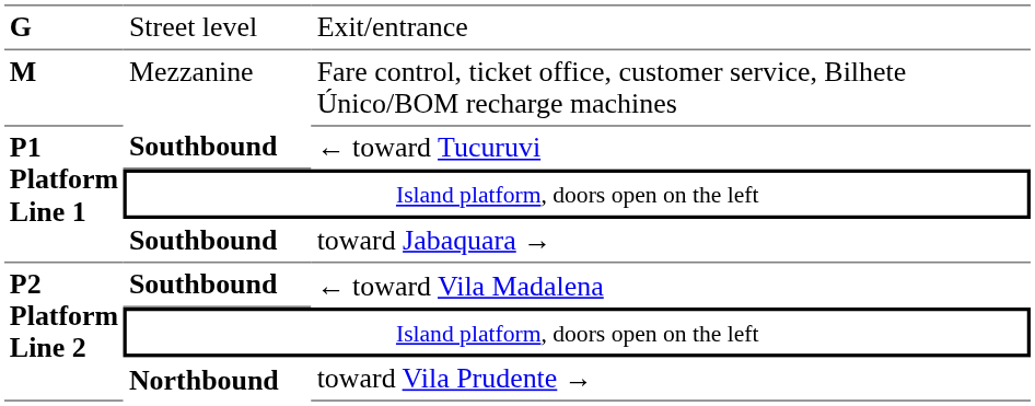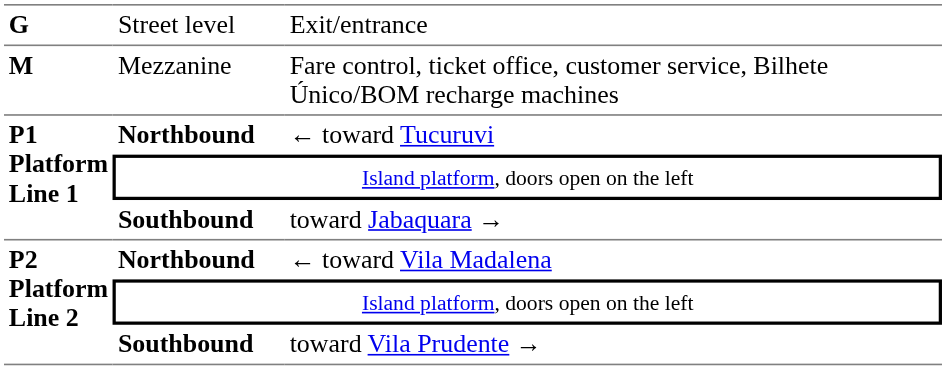 <table table border=0 cellspacing=0 cellpadding=3>
 <tr>
 <td style="border-top:solid 1px gray;vertical-align:top;" width=50><strong>G</strong></td>
 <td style="border-top:solid 1px gray;vertical-align:top;" width=100>Street level</td>
 <td style="border-top:solid 1px gray;vertical-align:top;" width=400>Exit/entrance</td>
 </tr>
 <tr>
 <td style="border-top:solid 1px gray;vertical-align:top;"><strong>M</strong></td>
 <td style="border-top:solid 1px gray;vertical-align:top;">Mezzanine</td>
 <td style="border-top:solid 1px gray;vertical-align:top;">Fare control, ticket office, customer service, Bilhete Único/BOM recharge machines</td>
 </tr>
 <tr>
 <td style="border-top:solid 1px gray;border-bottom:solid 1px gray;vertical-align:top;" rowspan=4><strong>P1<br>Platform Line 1</strong></td>
 </tr>
 <tr>
-<td style="border-bottom:solid 1px gray;"><span><strong>Southbound</strong></span></td>
+<td style="border-top:solid 1px gray;"><span><strong>Northbound</strong></span></td>
 <td style="border-top:solid 1px gray;">←  toward <a href='#'>Tucuruvi</a></td>
 </tr>
 <tr>
 <td style="border-top:solid 2px black;border-right:solid 2px black;border-left:solid 2px black;border-bottom:solid 2px black;text-align:center;" colspan=5><small><a href='#'>Island platform</a>, doors open on the left</small></td>
 </tr>
 <tr>
 <td style="border-bottom:solid 1px gray;"><span><strong>Southbound</strong></span></td>
 <td style="border-bottom:solid 1px gray;"> toward <a href='#'>Jabaquara</a> →</td>
 </tr>
 <tr>
 <td style="border-bottom:solid 1px gray;vertical-align:top;" rowspan=4><strong>P2<br>Platform Line 2</strong></td>
 </tr>
 <tr>
-<td style="border-bottom:solid 1px gray;"><span><strong>Southbound</strong></span></td>
+<td><span><strong>Northbound</strong></span></td>
 <td>←  toward <a href='#'>Vila Madalena</a></td>
 </tr>
 <tr>
 <td style="border-top:solid 2px black;border-right:solid 2px black;border-left:solid 2px black;border-bottom:solid 2px black;text-align:center;" colspan=5><small><a href='#'>Island platform</a>, doors open on the left</small></td>
 </tr>
 <tr>
-<td><span><strong>Northbound</strong></span></td>
+<td style="border-bottom:solid 1px gray;"><span><strong>Southbound</strong></span></td>
 <td style="border-bottom:solid 1px gray;"> toward <a href='#'>Vila Prudente</a> →</td>
 </tr>
 </table>
